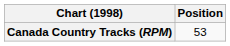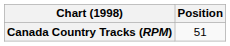 <table class="wikitable plainrowheaders" style="text-align:center">
 <tr>
 <th scope="col">Chart (1998)</th>
 <th scope="col">Position</th>
 </tr>
 <tr>
 <th scope="row">Canada Country Tracks (<em>RPM</em>)</th>
-<td>53</td>
+<td>51</td>
 </tr>
 </table>
